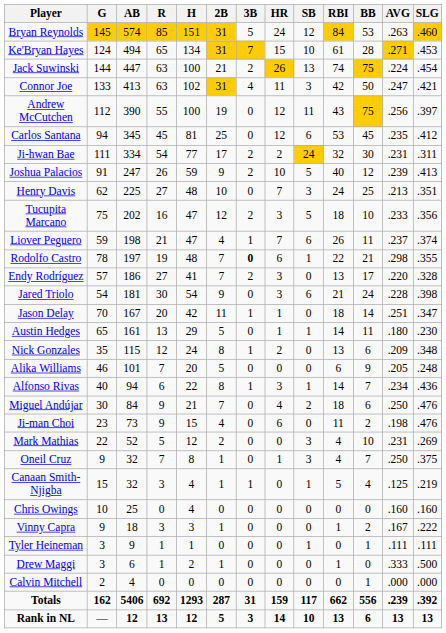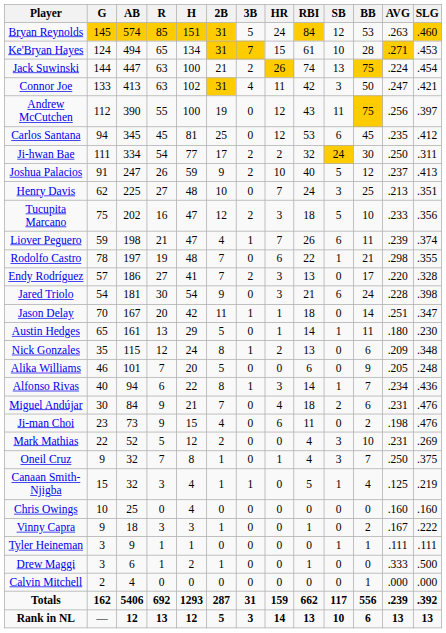 <table class=wikitable style="text-align:center">
 <tr>
 <th bgcolor=#DDDDFF; width="20%">Player</th>
 <th bgcolor=#DDDDFF; width="7%">G</th>
 <th bgcolor=#DDDDFF; width="7%">AB</th>
 <th bgcolor=#DDDDFF; width="7%">R</th>
 <th bgcolor=#DDDDFF; width="7%">H</th>
 <th bgcolor=#DDDDFF; width="7%">2B</th>
 <th bgcolor=#DDDDFF; width="7%">3B</th>
 <th bgcolor=#DDDDFF; width="7%">HR</th>
+<th bgcolor=#DDDDFF; width="7%">RBI</th>
 <th bgcolor=#DDDDFF; width="7%">SB</th>
-<th bgcolor=#DDDDFF; width="7%">RBI</th>
 <th bgcolor=#DDDDFF; width="7%">BB</th>
 <th bgcolor=#DDDDFF; width="7%">AVG</th>
 <th bgcolor=#DDDDFF; width="7%">SLG</th>
 </tr>
 <tr>
 <td><a href='#'>Bryan Reynolds</a></td>
 <td bgcolor=#ffcc00>145</td>
 <td bgcolor=#ffcc00>574</td>
 <td bgcolor=#ffcc00>85</td>
 <td bgcolor=#ffcc00>151</td>
 <td bgcolor=#ffcc00>31</td>
 <td>5</td>
 <td>24</td>
+<td bgcolor=#ffcc00>84</td>
 <td>12</td>
-<td bgcolor=#ffcc00>84</td>
 <td>53</td>
 <td>.263</td>
 <td bgcolor=#ffcc00>.460</td>
 </tr>
 <tr>
 <td><a href='#'>Ke'Bryan Hayes</a></td>
 <td>124</td>
 <td>494</td>
 <td>65</td>
 <td>134</td>
 <td bgcolor=#ffcc00>31</td>
 <td bgcolor=#ffcc00>7</td>
 <td>15</td>
+<td>61</td>
 <td>10</td>
-<td>61</td>
 <td>28</td>
 <td bgcolor=#ffcc00>.271</td>
 <td>.453</td>
 </tr>
 <tr>
 <td><a href='#'>Jack Suwinski</a></td>
 <td>144</td>
 <td>447</td>
 <td>63</td>
 <td>100</td>
 <td>21</td>
 <td>2</td>
 <td bgcolor=#ffcc00>26</td>
+<td>74</td>
 <td>13</td>
-<td>74</td>
 <td bgcolor=#ffcc00>75</td>
 <td>.224</td>
 <td>.454</td>
 </tr>
 <tr>
 <td><a href='#'>Connor Joe</a></td>
 <td>133</td>
 <td>413</td>
 <td>63</td>
 <td>102</td>
 <td bgcolor=#ffcc00>31</td>
 <td>4</td>
 <td>11</td>
+<td>42</td>
 <td>3</td>
-<td>42</td>
 <td>50</td>
 <td>.247</td>
 <td>.421</td>
 </tr>
 <tr>
 <td><a href='#'>Andrew McCutchen</a></td>
 <td>112</td>
 <td>390</td>
 <td>55</td>
 <td>100</td>
 <td>19</td>
 <td>0</td>
 <td>12</td>
+<td>43</td>
 <td>11</td>
-<td>43</td>
 <td bgcolor=#ffcc00>75</td>
 <td>.256</td>
 <td>.397</td>
 </tr>
 <tr>
 <td><a href='#'>Carlos Santana</a></td>
 <td>94</td>
 <td>345</td>
 <td>45</td>
 <td>81</td>
 <td>25</td>
 <td>0</td>
 <td>12</td>
+<td>53</td>
 <td>6</td>
-<td>53</td>
 <td>45</td>
 <td>.235</td>
 <td>.412</td>
 </tr>
 <tr>
 <td><a href='#'>Ji-hwan Bae</a></td>
 <td>111</td>
 <td>334</td>
 <td>54</td>
 <td>77</td>
 <td>17</td>
 <td>2</td>
 <td>2</td>
+<td>32</td>
 <td bgcolor=#ffcc00>24</td>
-<td>32</td>
 <td>30</td>
-<td>.231</td>
+<td>.250</td>
 <td>.311</td>
 </tr>
 <tr>
 <td><a href='#'>Joshua Palacios</a></td>
 <td>91</td>
 <td>247</td>
 <td>26</td>
 <td>59</td>
 <td>9</td>
 <td>2</td>
 <td>10</td>
+<td>40</td>
 <td>5</td>
-<td>40</td>
 <td>12</td>
-<td>.239</td>
+<td>.237</td>
 <td>.413</td>
 </tr>
 <tr>
 <td><a href='#'>Henry Davis</a></td>
 <td>62</td>
 <td>225</td>
 <td>27</td>
 <td>48</td>
 <td>10</td>
 <td>0</td>
 <td>7</td>
+<td>24</td>
 <td>3</td>
-<td>24</td>
 <td>25</td>
 <td>.213</td>
 <td>.351</td>
 </tr>
 <tr>
 <td><a href='#'>Tucupita Marcano</a></td>
 <td>75</td>
 <td>202</td>
 <td>16</td>
 <td>47</td>
 <td>12</td>
 <td>2</td>
 <td>3</td>
+<td>18</td>
 <td>5</td>
-<td>18</td>
 <td>10</td>
 <td>.233</td>
 <td>.356</td>
 </tr>
 <tr>
 <td><a href='#'>Liover Peguero</a></td>
 <td>59</td>
 <td>198</td>
 <td>21</td>
 <td>47</td>
 <td>4</td>
 <td>1</td>
 <td>7</td>
+<td>26</td>
 <td>6</td>
-<td>26</td>
 <td>11</td>
-<td>.237</td>
+<td>.239</td>
 <td>.374</td>
 </tr>
 <tr>
 <td><a href='#'>Rodolfo Castro</a></td>
 <td>78</td>
 <td>197</td>
 <td>19</td>
 <td>48</td>
 <td>7</td>
-<td><strong>0</strong></td>
+<td>0</td>
 <td>6</td>
+<td>22</td>
 <td>1</td>
-<td>22</td>
 <td>21</td>
 <td>.298</td>
 <td>.355</td>
 </tr>
 <tr>
 <td><a href='#'>Endy Rodríguez</a></td>
 <td>57</td>
 <td>186</td>
 <td>27</td>
 <td>41</td>
 <td>7</td>
 <td>2</td>
 <td>3</td>
+<td>13</td>
 <td>0</td>
-<td>13</td>
 <td>17</td>
 <td>.220</td>
 <td>.328</td>
 </tr>
 <tr>
 <td><a href='#'>Jared Triolo</a></td>
 <td>54</td>
 <td>181</td>
 <td>30</td>
 <td>54</td>
 <td>9</td>
 <td>0</td>
 <td>3</td>
+<td>21</td>
 <td>6</td>
-<td>21</td>
 <td>24</td>
 <td>.228</td>
 <td>.398</td>
 </tr>
 <tr>
 <td><a href='#'>Jason Delay</a></td>
 <td>70</td>
 <td>167</td>
 <td>20</td>
 <td>42</td>
 <td>11</td>
 <td>1</td>
 <td>1</td>
+<td>18</td>
 <td>0</td>
-<td>18</td>
 <td>14</td>
 <td>.251</td>
 <td>.347</td>
 </tr>
 <tr>
 <td><a href='#'>Austin Hedges</a></td>
 <td>65</td>
 <td>161</td>
 <td>13</td>
 <td>29</td>
 <td>5</td>
 <td>0</td>
 <td>1</td>
+<td>14</td>
 <td>1</td>
-<td>14</td>
 <td>11</td>
 <td>.180</td>
 <td>.230</td>
 </tr>
 <tr>
 <td><a href='#'>Nick Gonzales</a></td>
 <td>35</td>
 <td>115</td>
 <td>12</td>
 <td>24</td>
 <td>8</td>
 <td>1</td>
 <td>2</td>
+<td>13</td>
 <td>0</td>
-<td>13</td>
 <td>6</td>
 <td>.209</td>
 <td>.348</td>
 </tr>
 <tr>
 <td><a href='#'>Alika Williams</a></td>
 <td>46</td>
 <td>101</td>
 <td>7</td>
 <td>20</td>
 <td>5</td>
 <td>0</td>
 <td>0</td>
+<td>6</td>
 <td>0</td>
-<td>6</td>
 <td>9</td>
 <td>.205</td>
 <td>.248</td>
 </tr>
 <tr>
 <td><a href='#'>Alfonso Rivas</a></td>
 <td>40</td>
 <td>94</td>
 <td>6</td>
 <td>22</td>
 <td>8</td>
 <td>1</td>
 <td>3</td>
+<td>14</td>
 <td>1</td>
-<td>14</td>
 <td>7</td>
 <td>.234</td>
 <td>.436</td>
 </tr>
 <tr>
 <td><a href='#'>Miguel Andújar</a></td>
 <td>30</td>
 <td>84</td>
 <td>9</td>
 <td>21</td>
 <td>7</td>
 <td>0</td>
 <td>4</td>
+<td>18</td>
 <td>2</td>
-<td>18</td>
 <td>6</td>
-<td>.250</td>
+<td>.231</td>
 <td>.476</td>
 </tr>
 <tr>
 <td><a href='#'>Ji-man Choi</a></td>
 <td>23</td>
 <td>73</td>
 <td>9</td>
 <td>15</td>
 <td>4</td>
 <td>0</td>
 <td>6</td>
+<td>11</td>
 <td>0</td>
-<td>11</td>
 <td>2</td>
 <td>.198</td>
 <td>.476</td>
 </tr>
 <tr>
 <td><a href='#'>Mark Mathias</a></td>
 <td>22</td>
 <td>52</td>
 <td>5</td>
 <td>12</td>
 <td>2</td>
 <td>0</td>
 <td>0</td>
+<td>4</td>
 <td>3</td>
-<td>4</td>
 <td>10</td>
 <td>.231</td>
 <td>.269</td>
 </tr>
 <tr>
 <td><a href='#'>Oneil Cruz</a></td>
 <td>9</td>
 <td>32</td>
 <td>7</td>
 <td>8</td>
 <td>1</td>
 <td>0</td>
 <td>1</td>
+<td>4</td>
 <td>3</td>
-<td>4</td>
 <td>7</td>
 <td>.250</td>
 <td>.375</td>
 </tr>
 <tr>
 <td><a href='#'>Canaan Smith-Njigba</a></td>
 <td>15</td>
 <td>32</td>
 <td>3</td>
 <td>4</td>
 <td>1</td>
 <td>1</td>
 <td>0</td>
+<td>5</td>
 <td>1</td>
-<td>5</td>
 <td>4</td>
 <td>.125</td>
 <td>.219</td>
 </tr>
 <tr>
 <td><a href='#'>Chris Owings</a></td>
 <td>10</td>
 <td>25</td>
 <td>0</td>
 <td>4</td>
 <td>0</td>
 <td>0</td>
 <td>0</td>
 <td>0</td>
 <td>0</td>
 <td>0</td>
 <td>.160</td>
 <td>.160</td>
 </tr>
 <tr>
 <td><a href='#'>Vinny Capra</a></td>
 <td>9</td>
 <td>18</td>
 <td>3</td>
 <td>3</td>
 <td>1</td>
 <td>0</td>
 <td>0</td>
+<td>1</td>
 <td>0</td>
-<td>1</td>
 <td>2</td>
 <td>.167</td>
 <td>.222</td>
 </tr>
 <tr>
 <td><a href='#'>Tyler Heineman</a></td>
 <td>3</td>
 <td>9</td>
 <td>1</td>
 <td>1</td>
 <td>0</td>
 <td>0</td>
 <td>0</td>
+<td>0</td>
 <td>1</td>
-<td>0</td>
 <td>1</td>
 <td>.111</td>
 <td>.111</td>
 </tr>
 <tr>
 <td><a href='#'>Drew Maggi</a></td>
 <td>3</td>
 <td>6</td>
 <td>1</td>
 <td>2</td>
 <td>1</td>
 <td>0</td>
 <td>0</td>
+<td>1</td>
 <td>0</td>
-<td>1</td>
 <td>0</td>
 <td>.333</td>
 <td>.500</td>
 </tr>
 <tr>
 <td><a href='#'>Calvin Mitchell</a></td>
 <td>2</td>
 <td>4</td>
 <td>0</td>
 <td>0</td>
 <td>0</td>
 <td>0</td>
 <td>0</td>
 <td>0</td>
 <td>0</td>
 <td>1</td>
 <td>.000</td>
 <td>.000</td>
 </tr>
 <tr>
 <td><strong>Totals</strong></td>
 <td><strong>162</strong></td>
 <td><strong>5406</strong></td>
 <td><strong>692</strong></td>
 <td><strong>1293</strong></td>
 <td><strong>287</strong></td>
 <td><strong>31</strong></td>
 <td><strong>159</strong></td>
+<td><strong>662</strong></td>
 <td><strong>117</strong></td>
-<td><strong>662</strong></td>
 <td><strong>556</strong></td>
 <td><strong>.239</strong></td>
 <td><strong>.392</strong></td>
 </tr>
 <tr>
 <td><strong>Rank in NL</strong></td>
 <td>—</td>
 <td><strong>12</strong></td>
 <td><strong>13</strong></td>
 <td><strong>12</strong></td>
 <td><strong>5</strong></td>
 <td><strong>3</strong></td>
 <td><strong>14</strong></td>
+<td><strong>13</strong></td>
 <td><strong>10</strong></td>
-<td><strong>13</strong></td>
 <td><strong>6</strong></td>
 <td><strong>13</strong></td>
 <td><strong>13</strong></td>
 </tr>
 </table>
